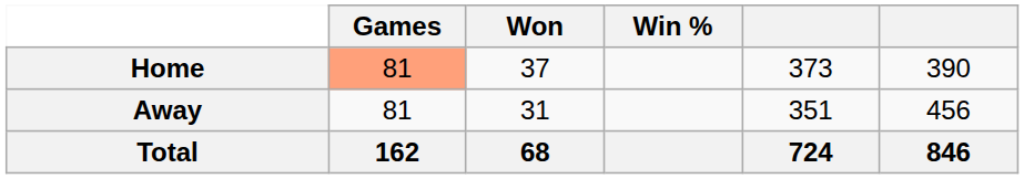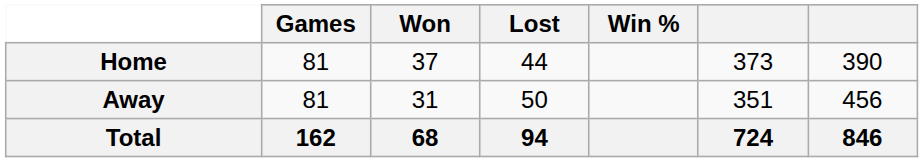 <table class="wikitable" style="font-size:95%; text-align:center; width:38em; border:0; margin:1em auto;">
 <tr>
 <td width="28%" style="background:#fff;border:0;"></td>
 <th width="12%">Games</th>
 <th width="12%">Won</th>
+<th width="12%">Lost</th>
 <th width="12%">Win %</th>
 <th width="12%"></th>
 <th width="12%"></th>
 </tr>
 <tr>
 <th>Home</th>
-<td style="background: lightsalmon;">81</td>
+<td>81</td>
 <td>37</td>
+<td>44</td>
 <td></td>
 <td>373</td>
 <td>390</td>
 </tr>
 <tr>
 <th>Away</th>
 <td>81</td>
 <td>31</td>
+<td>50</td>
 <td></td>
 <td>351</td>
 <td>456</td>
 </tr>
 <tr>
 <th>Total</th>
 <th>162</th>
 <th>68</th>
+<th>94</th>
 <th></th>
 <th>724</th>
 <th>846</th>
 </tr>
 </table>
